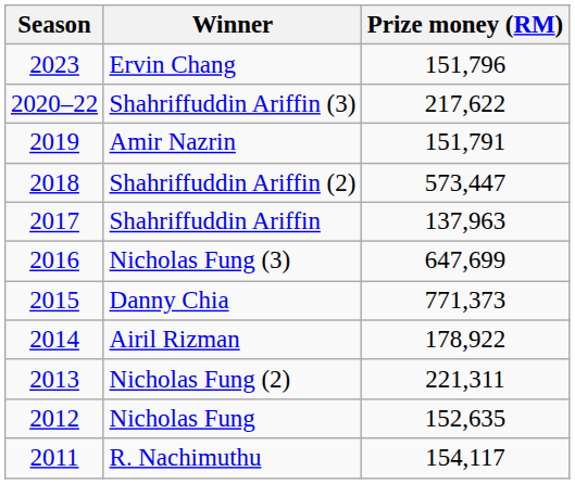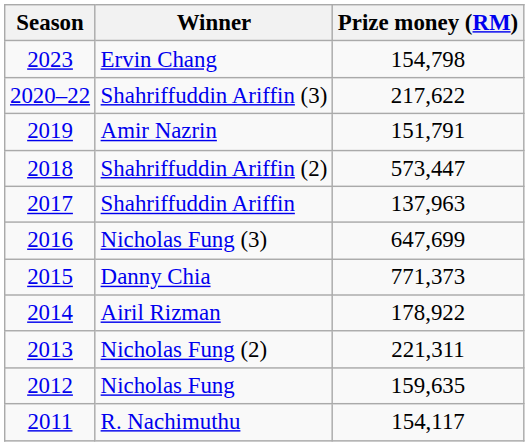 <table class=wikitable>
 <tr>
 <th>Season</th>
 <th>Winner</th>
 <th>Prize money (<a href='#'>RM</a>)</th>
 </tr>
 <tr>
 <td align=center><a href='#'>2023</a></td>
 <td> <a href='#'>Ervin Chang</a></td>
-<td align=center>151,796</td>
+<td align=center>154,798</td>
 </tr>
 <tr>
 <td align=center><a href='#'>2020–22</a></td>
 <td> <a href='#'>Shahriffuddin Ariffin</a> (3)</td>
 <td align=center>217,622</td>
 </tr>
 <tr>
 <td align=center><a href='#'>2019</a></td>
 <td> <a href='#'>Amir Nazrin</a></td>
 <td align=center>151,791</td>
 </tr>
 <tr>
 <td align=center><a href='#'>2018</a></td>
 <td> <a href='#'>Shahriffuddin Ariffin</a> (2)</td>
 <td align=center>573,447</td>
 </tr>
 <tr>
 <td align=center><a href='#'>2017</a></td>
 <td> <a href='#'>Shahriffuddin Ariffin</a></td>
 <td align=center>137,963</td>
 </tr>
 <tr>
 <td align=center><a href='#'>2016</a></td>
 <td> <a href='#'>Nicholas Fung</a> (3)</td>
 <td align=center>647,699</td>
 </tr>
 <tr>
 <td align=center><a href='#'>2015</a></td>
 <td> <a href='#'>Danny Chia</a></td>
 <td align=center>771,373</td>
 </tr>
 <tr>
 <td align=center><a href='#'>2014</a></td>
 <td> <a href='#'>Airil Rizman</a></td>
 <td align=center>178,922</td>
 </tr>
 <tr>
 <td align=center><a href='#'>2013</a></td>
 <td> <a href='#'>Nicholas Fung</a> (2)</td>
 <td align=center>221,311</td>
 </tr>
 <tr>
 <td align=center><a href='#'>2012</a></td>
 <td> <a href='#'>Nicholas Fung</a></td>
-<td align=center>152,635</td>
+<td align=center>159,635</td>
 </tr>
 <tr>
 <td align=center><a href='#'>2011</a></td>
 <td> <a href='#'>R. Nachimuthu</a></td>
 <td align=center>154,117</td>
 </tr>
 </table>
